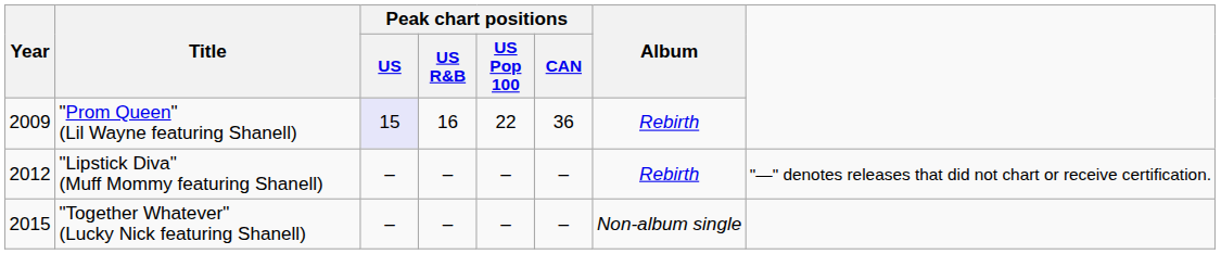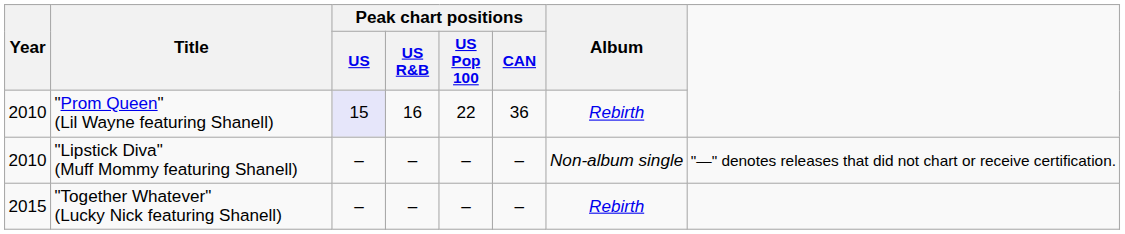 <table class="wikitable plainrowheaders" style="text-align:center;">
 <tr>
 <th scope="col" rowspan="2">Year</th>
 <th scope="col" rowspan="2" style="width:16em;">Title</th>
 <th scope="col" colspan="4">Peak chart positions</th>
 <th scope="col" rowspan="2">Album</th>
 </tr>
 <tr>
 <th style="width:3em; font-size:90%"><a href='#'>US</a></th>
 <th style="width:3em; font-size:90%"><a href='#'>US<br>R&B</a></th>
 <th style="width:3em; font-size:90%"><a href='#'>US Pop<br>100</a></th>
 <th style="width:3em;font-size:90%;"><a href='#'>CAN</a></th>
 </tr>
 <tr>
-<td>2009</td>
+<td>2010</td>
 <td style="text-align:left;">"<a href='#'>Prom Queen</a>"<br><span>(Lil Wayne featuring Shanell)</span></td>
 <td style="background: lavender;">15</td>
 <td>16</td>
 <td>22</td>
 <td>36</td>
 <td><em><a href='#'>Rebirth</a></em></td>
 </tr>
 <tr>
-<td>2012</td>
+<td>2010</td>
 <td style="text-align:left;">"Lipstick Diva"<br><span> (Muff Mommy featuring Shanell)</span></td>
 <td>–</td>
 <td>–</td>
 <td>–</td>
 <td>–</td>
-<td><em><a href='#'>Rebirth</a></em></td>
+<td><em>Non-album single</em></td>
 <td colspan="11" style="font-size:90%">"—" denotes releases that did not chart or receive certification.</td>
 </tr>
 <tr>
 <td>2015</td>
 <td style="text-align:left;">"Together Whatever"<br><span> (Lucky Nick featuring Shanell)</span></td>
 <td>–</td>
 <td>–</td>
 <td>–</td>
 <td>–</td>
-<td><em>Non-album single</em></td>
+<td><em><a href='#'>Rebirth</a></em></td>
 </tr>
 </table>
